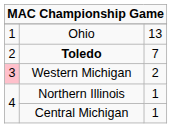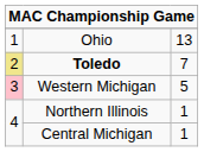 <table class="wikitable">
 <tr align="center">
 <td align="center" Colspan="3"><strong>MAC Championship Game</strong></td>
 </tr>
 <tr align="center">
 </tr>
 <tr align="center">
 <td>1</td>
 <td>Ohio</td>
 <td>13</td>
 </tr>
 <tr align="center">
-<td>2</td>
+<td style="background: khaki;">2</td>
 <td><strong>Toledo</strong></td>
 <td>7</td>
 </tr>
 <tr align="center">
 <td style="background: pink;">3</td>
 <td>Western Michigan</td>
-<td>2</td>
+<td>5</td>
 </tr>
 <tr align="center">
 <td rowspan=2>4</td>
 <td>Northern Illinois</td>
 <td>1</td>
 </tr>
 <tr align="center">
 <td>Central Michigan</td>
 <td>1</td>
 </tr>
 </table>
